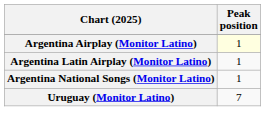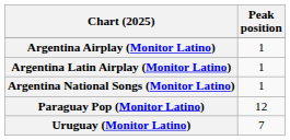 <table class="wikitable sortable plainrowheaders" style="text-align:center">
 <tr>
 <th scope="col">Chart (2025)</th>
 <th scope="col">Peak<br>position</th>
 </tr>
 <tr>
 </tr>
 <tr>
 <th scope="row">Argentina Airplay (<a href='#'>Monitor Latino</a>)</th>
-<td style="background: lightyellow;">1</td>
+<td>1</td>
 </tr>
 <tr>
 <th scope="row">Argentina Latin Airplay (<a href='#'>Monitor Latino</a>)</th>
 <td>1</td>
 </tr>
 <tr>
 <th scope="row">Argentina National Songs (<a href='#'>Monitor Latino</a>)</th>
 <td>1</td>
 </tr>
 <tr>
+<th scope="row">Paraguay Pop (<a href='#'>Monitor Latino</a>)</th>
+<td>12</td>
+</tr>
+<tr>
 <th scope="row">Uruguay (<a href='#'>Monitor Latino</a>)</th>
 <td>7</td>
 </tr>
 </table>
